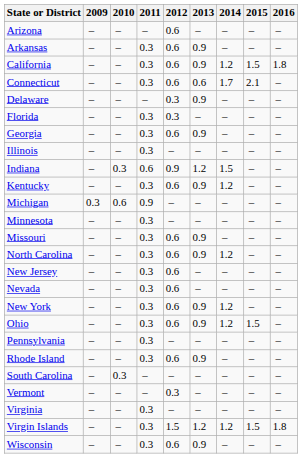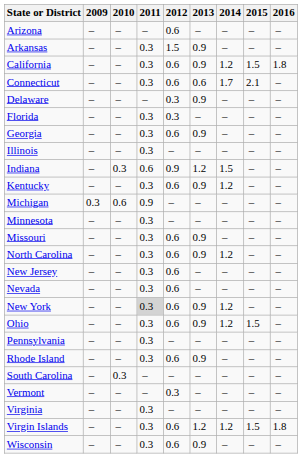 <table class="sortable wikitable">
 <tr>
 <th>State or District</th>
 <th>2009</th>
 <th>2010</th>
 <th>2011</th>
 <th>2012</th>
 <th>2013</th>
 <th>2014</th>
 <th>2015</th>
 <th>2016</th>
 </tr>
 <tr>
 <td><a href='#'>Arizona</a></td>
 <td> –</td>
 <td> –</td>
 <td> –</td>
 <td>0.6</td>
 <td> –</td>
 <td> –</td>
 <td> –</td>
 <td> –</td>
 </tr>
 <tr>
 <td><a href='#'>Arkansas</a></td>
 <td> –</td>
 <td> –</td>
 <td>0.3</td>
-<td>0.6</td>
+<td>1.5</td>
 <td>0.9</td>
 <td> –</td>
 <td> –</td>
 <td> –</td>
 </tr>
 <tr>
 <td><a href='#'>California</a></td>
 <td> –</td>
 <td> –</td>
 <td>0.3</td>
 <td>0.6</td>
 <td>0.9</td>
 <td>1.2</td>
 <td>1.5</td>
 <td>1.8</td>
 </tr>
 <tr>
 <td><a href='#'>Connecticut</a></td>
 <td> –</td>
 <td> –</td>
 <td>0.3</td>
 <td>0.6</td>
 <td>0.6</td>
 <td>1.7</td>
 <td>2.1</td>
 <td> –</td>
 </tr>
 <tr>
 <td><a href='#'>Delaware</a></td>
 <td> –</td>
 <td> –</td>
 <td> –</td>
 <td>0.3</td>
 <td>0.9</td>
 <td> –</td>
 <td> –</td>
 <td> –</td>
 </tr>
 <tr>
 <td><a href='#'>Florida</a></td>
 <td> –</td>
 <td> –</td>
 <td>0.3</td>
 <td>0.3</td>
 <td> –</td>
 <td> –</td>
 <td> –</td>
 <td> –</td>
 </tr>
 <tr>
 <td><a href='#'>Georgia</a></td>
 <td> –</td>
 <td> –</td>
 <td>0.3</td>
 <td>0.6</td>
 <td>0.9</td>
 <td> –</td>
 <td> –</td>
 <td> –</td>
 </tr>
 <tr>
 <td><a href='#'>Illinois</a></td>
 <td> –</td>
 <td> –</td>
 <td>0.3</td>
 <td> –</td>
 <td> –</td>
 <td> –</td>
 <td> –</td>
 <td> –</td>
 </tr>
 <tr>
 <td><a href='#'>Indiana</a></td>
 <td> –</td>
 <td>0.3</td>
 <td>0.6</td>
 <td>0.9</td>
 <td>1.2</td>
 <td>1.5</td>
 <td> –</td>
 <td> –</td>
 </tr>
 <tr>
 <td><a href='#'>Kentucky</a></td>
 <td> –</td>
 <td> –</td>
 <td>0.3</td>
 <td>0.6</td>
 <td>0.9</td>
 <td>1.2</td>
 <td> –</td>
 <td> –</td>
 </tr>
 <tr>
 <td><a href='#'>Michigan</a></td>
 <td>0.3</td>
 <td>0.6</td>
 <td>0.9</td>
 <td> –</td>
 <td> –</td>
 <td> –</td>
 <td> –</td>
 <td> –</td>
 </tr>
 <tr>
 <td><a href='#'>Minnesota</a></td>
 <td> –</td>
 <td> –</td>
 <td>0.3</td>
 <td> –</td>
 <td> –</td>
 <td> –</td>
 <td> –</td>
 <td> –</td>
 </tr>
 <tr>
 <td><a href='#'>Missouri</a></td>
 <td> –</td>
 <td> –</td>
 <td>0.3</td>
 <td>0.6</td>
 <td>0.9</td>
 <td> –</td>
 <td> –</td>
 <td> –</td>
 </tr>
 <tr>
 <td><a href='#'>North Carolina</a></td>
 <td> –</td>
 <td> –</td>
 <td>0.3</td>
 <td>0.6</td>
 <td>0.9</td>
 <td>1.2</td>
 <td> –</td>
 <td> –</td>
 </tr>
 <tr>
 <td><a href='#'>New Jersey</a></td>
 <td> –</td>
 <td> –</td>
 <td>0.3</td>
 <td>0.6</td>
 <td> –</td>
 <td> –</td>
 <td> –</td>
 <td> –</td>
 </tr>
 <tr>
 <td><a href='#'>Nevada</a></td>
 <td> –</td>
 <td> –</td>
 <td>0.3</td>
 <td>0.6</td>
 <td> –</td>
 <td> –</td>
 <td> –</td>
 <td> –</td>
 </tr>
 <tr>
 <td><a href='#'>New York</a></td>
 <td> –</td>
 <td> –</td>
-<td>0.3</td>
+<td style="background: lightgrey;">0.3</td>
 <td>0.6</td>
 <td>0.9</td>
 <td>1.2</td>
 <td> –</td>
 <td> –</td>
 </tr>
 <tr>
 <td><a href='#'>Ohio</a></td>
 <td> –</td>
 <td> –</td>
 <td>0.3</td>
 <td>0.6</td>
 <td>0.9</td>
 <td>1.2</td>
 <td>1.5</td>
 <td> –</td>
 </tr>
 <tr>
 <td><a href='#'>Pennsylvania</a></td>
 <td> –</td>
 <td> –</td>
 <td>0.3</td>
 <td> –</td>
 <td> –</td>
 <td> –</td>
 <td> –</td>
 <td> –</td>
 </tr>
 <tr>
 <td><a href='#'>Rhode Island</a></td>
 <td> –</td>
 <td> –</td>
 <td>0.3</td>
 <td>0.6</td>
 <td>0.9</td>
 <td> –</td>
 <td> –</td>
 <td> –</td>
 </tr>
 <tr>
 <td><a href='#'>South Carolina</a></td>
 <td> –</td>
 <td>0.3</td>
 <td> –</td>
 <td> –</td>
 <td> –</td>
 <td> –</td>
 <td> –</td>
 <td> –</td>
 </tr>
 <tr>
 <td><a href='#'>Vermont</a></td>
 <td> –</td>
 <td> –</td>
 <td> –</td>
 <td>0.3</td>
 <td> –</td>
 <td> –</td>
 <td> –</td>
 <td> –</td>
 </tr>
 <tr>
 <td><a href='#'>Virginia</a></td>
 <td> –</td>
 <td> –</td>
 <td>0.3</td>
 <td> –</td>
 <td> –</td>
 <td> –</td>
 <td> –</td>
 <td> –</td>
 </tr>
 <tr>
 <td><a href='#'>Virgin Islands</a></td>
 <td> –</td>
 <td> –</td>
 <td>0.3</td>
-<td>1.5</td>
+<td>0.6</td>
 <td>1.2</td>
 <td>1.2</td>
 <td>1.5</td>
 <td>1.8</td>
 </tr>
 <tr>
 <td><a href='#'>Wisconsin</a></td>
 <td> –</td>
 <td> –</td>
 <td>0.3</td>
 <td>0.6</td>
 <td>0.9</td>
 <td> –</td>
 <td> –</td>
 <td> –</td>
 </tr>
 </table>
